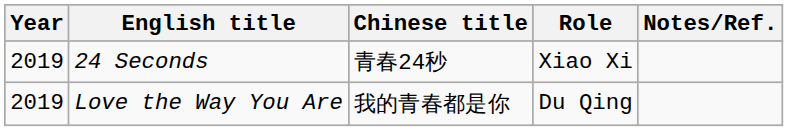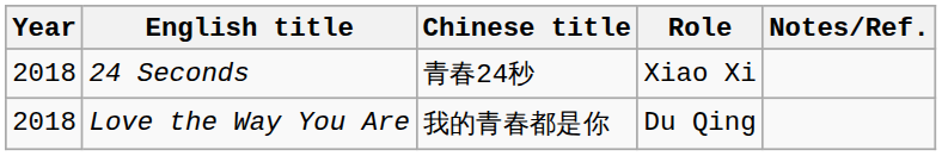 <table class="wikitable sortable">
 <tr>
 <th>Year</th>
 <th>English title</th>
 <th>Chinese title</th>
 <th>Role</th>
 <th class="unsortable">Notes/Ref.</th>
 </tr>
 <tr>
-<td>2019</td>
+<td>2018</td>
 <td><em>24 Seconds</em></td>
 <td>青春24秒</td>
 <td>Xiao Xi</td>
 <td></td>
 </tr>
 <tr>
-<td>2019</td>
+<td>2018</td>
 <td><em>Love the Way You Are</em></td>
 <td>我的青春都是你</td>
 <td>Du Qing</td>
 <td></td>
 </tr>
 </table>
